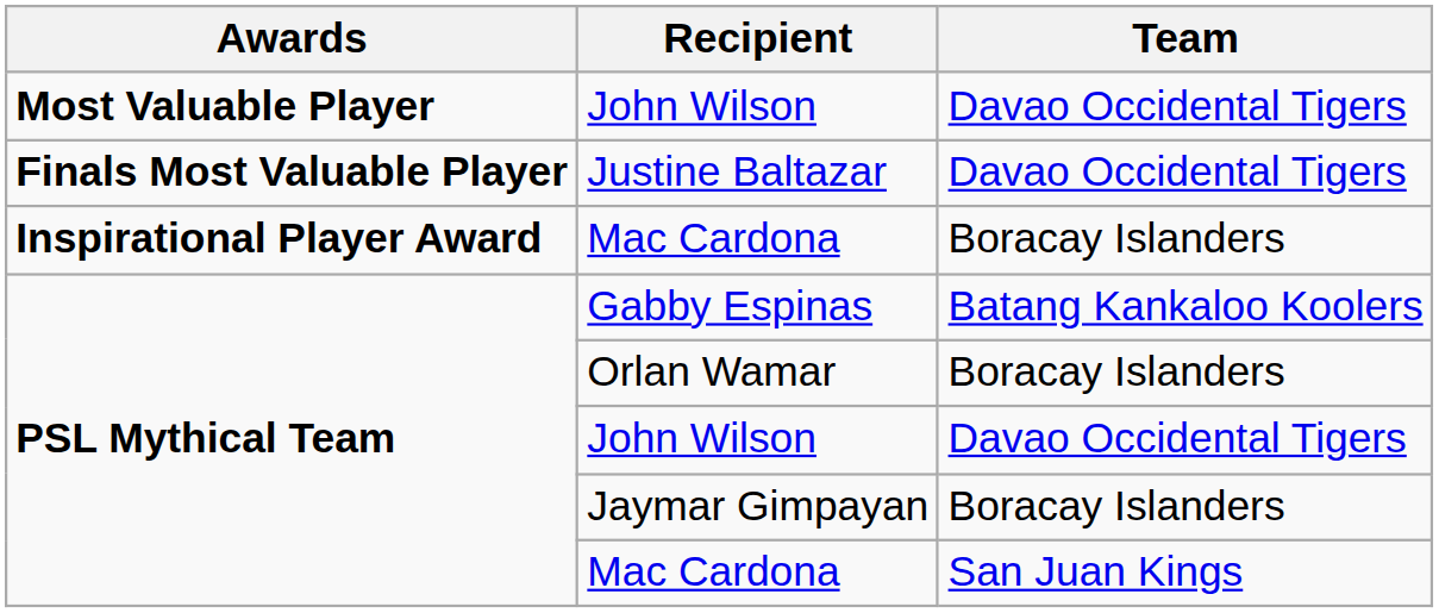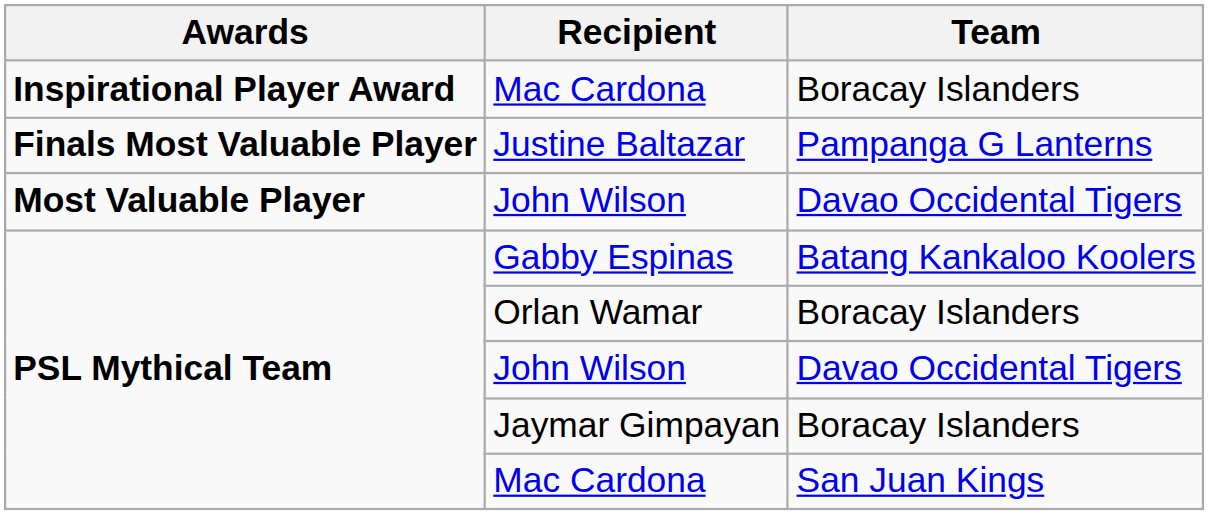 <table class="wikitable">
 <tr>
 <th>Awards</th>
 <th>Recipient</th>
 <th>Team</th>
 </tr>
 <tr>
-<td><strong>Most Valuable Player</strong></td>
-<td><a href='#'>John Wilson</a></td>
-<td><a href='#'>Davao Occidental Tigers</a></td>
+<td><strong>Inspirational Player Award</strong></td>
+<td><a href='#'>Mac Cardona</a></td>
+<td>Boracay Islanders</td>
 </tr>
 <tr>
 <td><strong>Finals Most Valuable Player</strong></td>
 <td><a href='#'>Justine Baltazar</a></td>
-<td><a href='#'>Davao Occidental Tigers</a></td>
+<td><a href='#'>Pampanga G Lanterns</a></td>
 </tr>
 <tr>
-<td><strong>Inspirational Player Award</strong></td>
-<td><a href='#'>Mac Cardona</a></td>
-<td>Boracay Islanders</td>
+<td><strong>Most Valuable Player</strong></td>
+<td><a href='#'>John Wilson</a></td>
+<td><a href='#'>Davao Occidental Tigers</a></td>
 </tr>
 <tr>
 <td rowspan="5"><strong>PSL Mythical Team</strong></td>
 <td><a href='#'>Gabby Espinas</a></td>
 <td><a href='#'>Batang Kankaloo Koolers</a></td>
 </tr>
 <tr>
 <td>Orlan Wamar</td>
 <td>Boracay Islanders</td>
 </tr>
 <tr>
 <td><a href='#'>John Wilson</a></td>
 <td><a href='#'>Davao Occidental Tigers</a></td>
 </tr>
 <tr>
 <td>Jaymar Gimpayan</td>
 <td>Boracay Islanders</td>
 </tr>
 <tr>
 <td><a href='#'>Mac Cardona</a></td>
 <td><a href='#'>San Juan Kings</a></td>
 </tr>
 </table>
